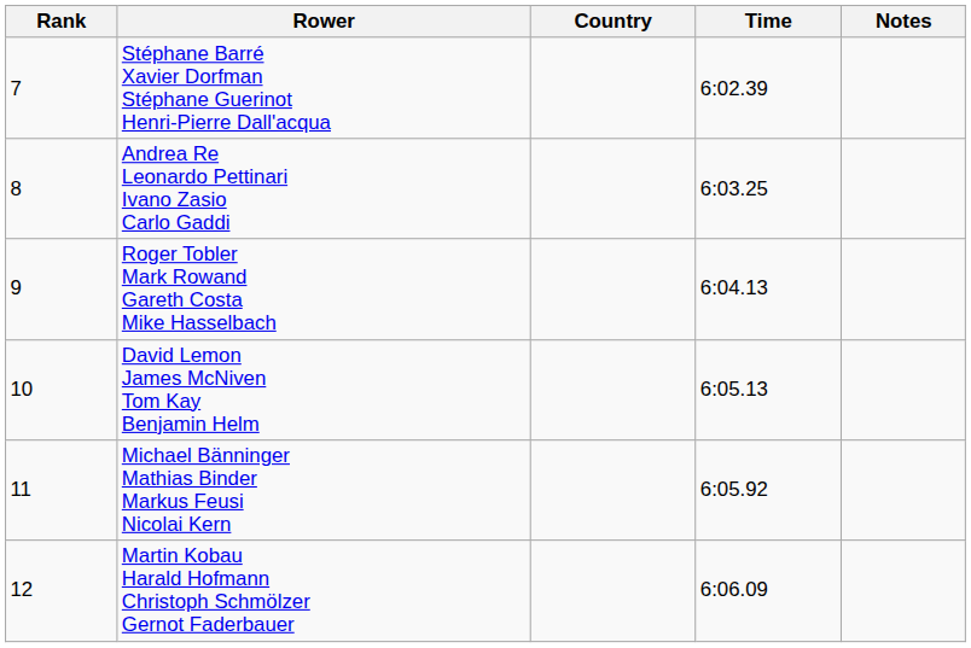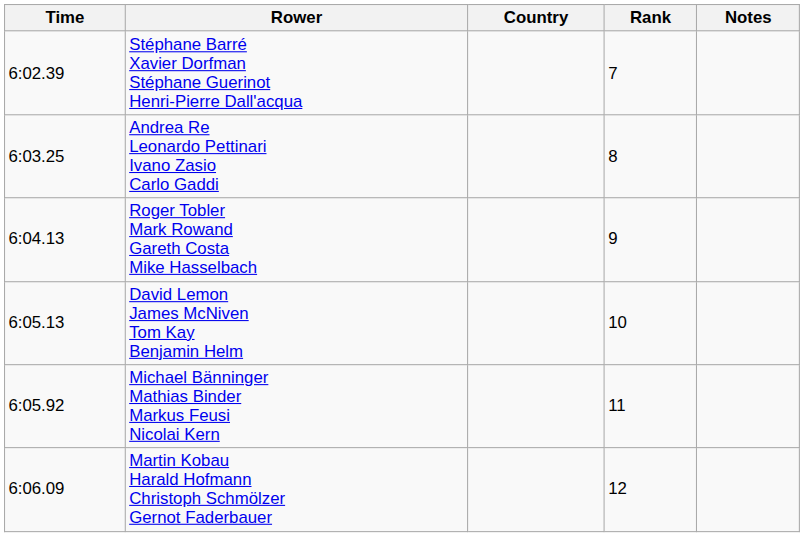 <table class="wikitable sortable" width=60%>
 <tr>
-<th>Rank</th>
+<th>Time</th>
 <th>Rower</th>
 <th>Country</th>
-<th>Time</th>
+<th>Rank</th>
 <th>Notes</th>
 </tr>
 <tr>
-<td>7</td>
+<td>6:02.39</td>
 <td><a href='#'>Stéphane Barré</a><br><a href='#'>Xavier Dorfman</a><br><a href='#'>Stéphane Guerinot</a><br><a href='#'>Henri-Pierre Dall'acqua</a></td>
 <td></td>
-<td>6:02.39</td>
+<td>7</td>
 <td></td>
 </tr>
 <tr>
-<td>8</td>
+<td>6:03.25</td>
 <td><a href='#'>Andrea Re</a><br><a href='#'>Leonardo Pettinari</a><br><a href='#'>Ivano Zasio</a><br><a href='#'>Carlo Gaddi</a></td>
 <td></td>
-<td>6:03.25</td>
+<td>8</td>
 <td></td>
 </tr>
 <tr>
-<td>9</td>
+<td>6:04.13</td>
 <td><a href='#'>Roger Tobler</a><br><a href='#'>Mark Rowand</a><br><a href='#'>Gareth Costa</a><br><a href='#'>Mike Hasselbach</a></td>
 <td></td>
-<td>6:04.13</td>
+<td>9</td>
 <td></td>
 </tr>
 <tr>
-<td>10</td>
+<td>6:05.13</td>
 <td><a href='#'>David Lemon</a><br><a href='#'>James McNiven</a><br><a href='#'>Tom Kay</a><br><a href='#'>Benjamin Helm</a></td>
 <td></td>
-<td>6:05.13</td>
+<td>10</td>
 <td></td>
 </tr>
 <tr>
-<td>11</td>
+<td>6:05.92</td>
 <td><a href='#'>Michael Bänninger</a><br><a href='#'>Mathias Binder</a><br><a href='#'>Markus Feusi</a><br><a href='#'>Nicolai Kern</a></td>
 <td></td>
-<td>6:05.92</td>
+<td>11</td>
 <td></td>
 </tr>
 <tr>
-<td>12</td>
+<td>6:06.09</td>
 <td><a href='#'>Martin Kobau</a><br><a href='#'>Harald Hofmann</a><br><a href='#'>Christoph Schmölzer</a><br><a href='#'>Gernot Faderbauer</a></td>
 <td></td>
-<td>6:06.09</td>
+<td>12</td>
 <td></td>
 </tr>
 </table>
